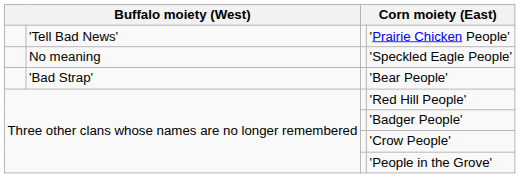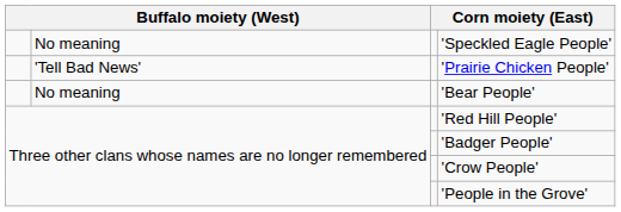 <table class="wikitable">
 <tr>
 <th colspan="2">Buffalo moiety (West)</th>
 <th colspan="2">Corn moiety (East)</th>
+</tr>
+<tr>
+<td></td>
+<td>No meaning</td>
+<td></td>
+<td>'Speckled Eagle People'</td>
 </tr>
 <tr>
 <td></td>
 <td>'Tell Bad News'</td>
 <td></td>
 <td>'<a href='#'>Prairie Chicken</a> People'</td>
 </tr>
 <tr>
 <td></td>
 <td>No meaning</td>
-<td></td>
-<td>'Speckled Eagle People'</td>
-</tr>
-<tr>
-<td></td>
-<td>'Bad Strap'</td>
 <td></td>
 <td>'Bear People'</td>
 </tr>
 <tr>
 <td colspan="2" rowspan="4">Three other clans whose names are no longer remembered</td>
 <td></td>
 <td>'Red Hill People'</td>
 </tr>
 <tr>
 <td></td>
 <td>'Badger People'</td>
 </tr>
 <tr>
 <td></td>
 <td>'Crow People'</td>
 </tr>
 <tr>
 <td></td>
 <td>'People in the Grove'</td>
 </tr>
 </table>
